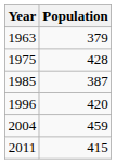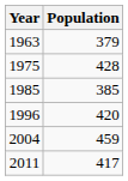 <table class="wikitable" style="line-height:1.1em;">
 <tr>
 <th>Year</th>
 <th>Population</th>
 </tr>
 <tr align="right">
 <td>1963</td>
 <td>379</td>
 </tr>
 <tr align="right">
 <td>1975</td>
 <td>428</td>
 </tr>
 <tr align="right">
 <td>1985</td>
-<td>387</td>
+<td>385</td>
 </tr>
 <tr align="right">
 <td>1996</td>
 <td>420</td>
 </tr>
 <tr align="right">
 <td>2004</td>
 <td>459</td>
 </tr>
 <tr align="right">
 <td>2011</td>
-<td>415</td>
+<td>417</td>
 </tr>
 </table>
